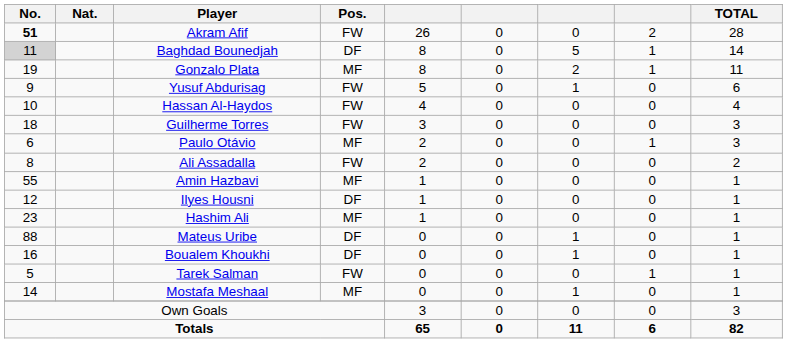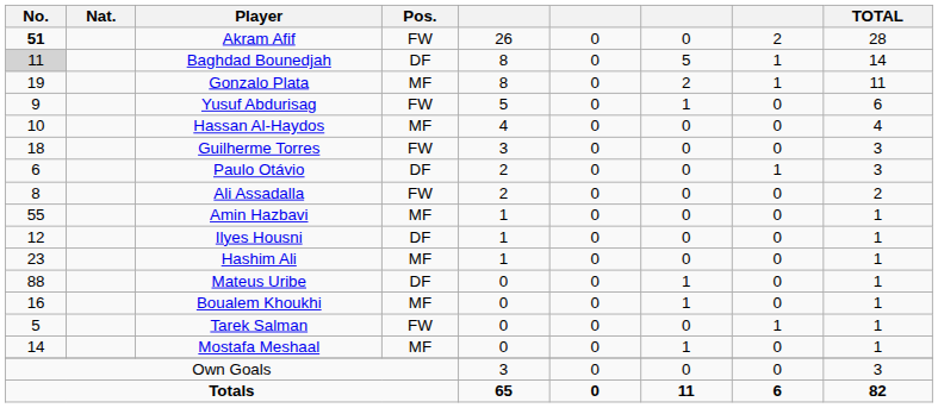 <table class="wikitable sortable alternance"  style="font-size:95%; text-align:center; line-height:14px; width:70%;">
 <tr>
 <th width=10>No.</th>
 <th width=10>Nat.</th>
 <th width=120>Player</th>
 <th width=10>Pos.</th>
 <th width=40></th>
 <th width=40></th>
 <th width=40></th>
 <th width=40></th>
 <th width=40>TOTAL</th>
 </tr>
 <tr>
 <td><strong>51</strong></td>
 <td></td>
 <td><a href='#'>Akram Afif</a></td>
 <td>FW</td>
 <td>26</td>
 <td>0</td>
 <td>0</td>
 <td>2</td>
 <td>28</td>
 </tr>
 <tr>
 <td style="background: lightgrey;">11</td>
 <td></td>
 <td><a href='#'>Baghdad Bounedjah</a></td>
 <td>DF</td>
 <td>8</td>
 <td>0</td>
 <td>5</td>
 <td>1</td>
 <td>14</td>
 </tr>
 <tr>
 <td>19</td>
 <td></td>
 <td><a href='#'>Gonzalo Plata</a></td>
 <td>MF</td>
 <td>8</td>
 <td>0</td>
 <td>2</td>
 <td>1</td>
 <td>11</td>
 </tr>
 <tr>
 <td>9</td>
 <td></td>
 <td><a href='#'>Yusuf Abdurisag</a></td>
 <td>FW</td>
 <td>5</td>
 <td>0</td>
 <td>1</td>
 <td>0</td>
 <td>6</td>
 </tr>
 <tr>
 <td>10</td>
 <td></td>
 <td><a href='#'>Hassan Al-Haydos</a></td>
-<td>FW</td>
+<td>MF</td>
 <td>4</td>
 <td>0</td>
 <td>0</td>
 <td>0</td>
 <td>4</td>
 </tr>
 <tr>
 <td>18</td>
 <td></td>
 <td><a href='#'>Guilherme Torres</a></td>
 <td>FW</td>
 <td>3</td>
 <td>0</td>
 <td>0</td>
 <td>0</td>
 <td>3</td>
 </tr>
 <tr>
 <td>6</td>
 <td></td>
 <td><a href='#'>Paulo Otávio</a></td>
-<td>MF</td>
+<td>DF</td>
 <td>2</td>
 <td>0</td>
 <td>0</td>
 <td>1</td>
 <td>3</td>
 </tr>
 <tr>
 <td>8</td>
 <td></td>
 <td><a href='#'>Ali Assadalla</a></td>
 <td>FW</td>
 <td>2</td>
 <td>0</td>
 <td>0</td>
 <td>0</td>
 <td>2</td>
 </tr>
 <tr>
 <td>55</td>
 <td></td>
 <td><a href='#'>Amin Hazbavi</a></td>
 <td>MF</td>
 <td>1</td>
 <td>0</td>
 <td>0</td>
 <td>0</td>
 <td>1</td>
 </tr>
 <tr>
 <td>12</td>
 <td></td>
 <td><a href='#'>Ilyes Housni</a></td>
 <td>DF</td>
 <td>1</td>
 <td>0</td>
 <td>0</td>
 <td>0</td>
 <td>1</td>
 </tr>
 <tr>
 <td>23</td>
 <td></td>
 <td><a href='#'>Hashim Ali</a></td>
 <td>MF</td>
 <td>1</td>
 <td>0</td>
 <td>0</td>
 <td>0</td>
 <td>1</td>
 </tr>
 <tr>
 <td>88</td>
 <td></td>
 <td><a href='#'>Mateus Uribe</a></td>
 <td>DF</td>
 <td>0</td>
 <td>0</td>
 <td>1</td>
 <td>0</td>
 <td>1</td>
 </tr>
 <tr>
 <td>16</td>
 <td></td>
 <td><a href='#'>Boualem Khoukhi</a></td>
-<td>DF</td>
+<td>MF</td>
 <td>0</td>
 <td>0</td>
 <td>1</td>
 <td>0</td>
 <td>1</td>
 </tr>
 <tr>
 <td>5</td>
 <td></td>
 <td><a href='#'>Tarek Salman</a></td>
 <td>FW</td>
 <td>0</td>
 <td>0</td>
 <td>0</td>
 <td>1</td>
 <td>1</td>
 </tr>
 <tr>
 <td>14</td>
 <td></td>
 <td><a href='#'>Mostafa Meshaal</a></td>
 <td>MF</td>
 <td>0</td>
 <td>0</td>
 <td>1</td>
 <td>0</td>
 <td>1</td>
 </tr>
 <tr>
 </tr>
 <tr class="sortbottom">
 <td colspan="4">Own Goals</td>
 <td>3</td>
 <td>0</td>
 <td>0</td>
 <td>0</td>
 <td>3</td>
 </tr>
 <tr class="sortbottom">
 <td colspan="4"><strong>Totals</strong></td>
 <td><strong>65</strong></td>
 <td><strong>0</strong></td>
 <td><strong>11</strong></td>
 <td><strong>6</strong></td>
 <td><strong>82</strong></td>
 </tr>
 </table>
